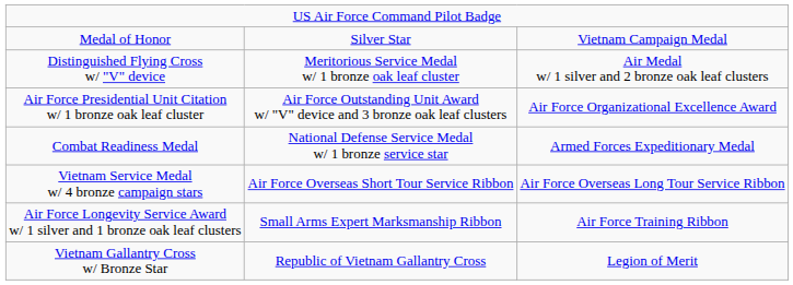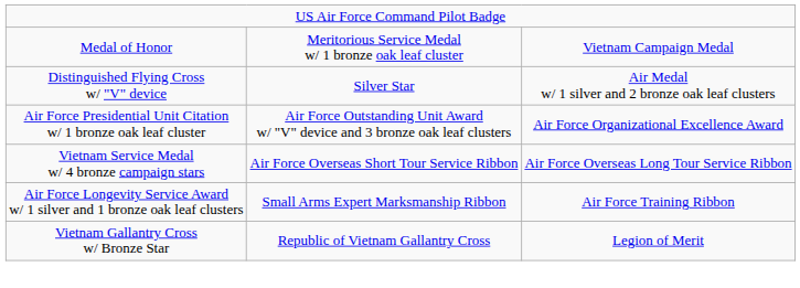 <table class="wikitable" style="margin:1em auto; text-align:center;">
 <tr>
 <td colspan="3"><a href='#'>US Air Force Command Pilot Badge</a></td>
 </tr>
 <tr>
 <td><a href='#'>Medal of Honor</a></td>
-<td><a href='#'>Silver Star</a></td>
+<td><a href='#'>Meritorious Service Medal</a><br>w/ 1 bronze <a href='#'>oak leaf cluster</a></td>
 <td><a href='#'>Vietnam Campaign Medal</a></td>
 </tr>
 <tr>
 <td><a href='#'>Distinguished Flying Cross</a><br>w/ <a href='#'>"V" device</a></td>
-<td><a href='#'>Meritorious Service Medal</a><br>w/ 1 bronze <a href='#'>oak leaf cluster</a></td>
+<td><a href='#'>Silver Star</a></td>
 <td><a href='#'>Air Medal</a><br>w/ 1 silver and 2 bronze oak leaf clusters</td>
 </tr>
 <tr>
 <td><a href='#'>Air Force Presidential Unit Citation</a><br>w/ 1 bronze oak leaf cluster</td>
 <td><a href='#'>Air Force Outstanding Unit Award</a><br>w/ "V" device and 3 bronze oak leaf clusters</td>
 <td><a href='#'>Air Force Organizational Excellence Award</a></td>
-</tr>
-<tr>
-<td><a href='#'>Combat Readiness Medal</a></td>
-<td><a href='#'>National Defense Service Medal</a><br>w/ 1 bronze <a href='#'>service star</a></td>
-<td><a href='#'>Armed Forces Expeditionary Medal</a></td>
 </tr>
 <tr>
 <td><a href='#'>Vietnam Service Medal</a><br>w/ 4 bronze <a href='#'>campaign stars</a></td>
 <td><a href='#'>Air Force Overseas Short Tour Service Ribbon</a></td>
 <td><a href='#'>Air Force Overseas Long Tour Service Ribbon</a></td>
 </tr>
 <tr>
 <td><a href='#'>Air Force Longevity Service Award</a><br>w/ 1 silver and 1 bronze oak leaf clusters</td>
 <td><a href='#'>Small Arms Expert Marksmanship Ribbon</a></td>
 <td><a href='#'>Air Force Training Ribbon</a></td>
 </tr>
 <tr>
 <td><a href='#'>Vietnam Gallantry Cross</a><br>w/ Bronze Star</td>
 <td><a href='#'>Republic of Vietnam Gallantry Cross</a></td>
 <td><a href='#'>Legion of Merit</a></td>
 </tr>
 </table>
